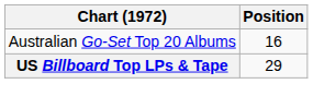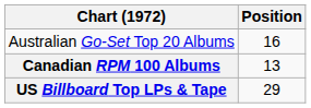 <table class="wikitable sortable plainrowheaders" style="text-align:center;">
 <tr>
 <th scope="col">Chart (1972)</th>
 <th scope="col">Position</th>
 </tr>
 <tr>
 <td align="left">Australian <a href='#'><em>Go-Set</em> Top 20 Albums</a></td>
 <td>16</td>
 </tr>
 <tr>
+<th scope="row">Canadian <a href='#'><em>RPM</em> 100 Albums</a></th>
+<td>13</td>
+</tr>
+<tr>
 <th scope="row">US <a href='#'><em>Billboard</em> Top LPs & Tape</a></th>
 <td>29</td>
 </tr>
 </table>
